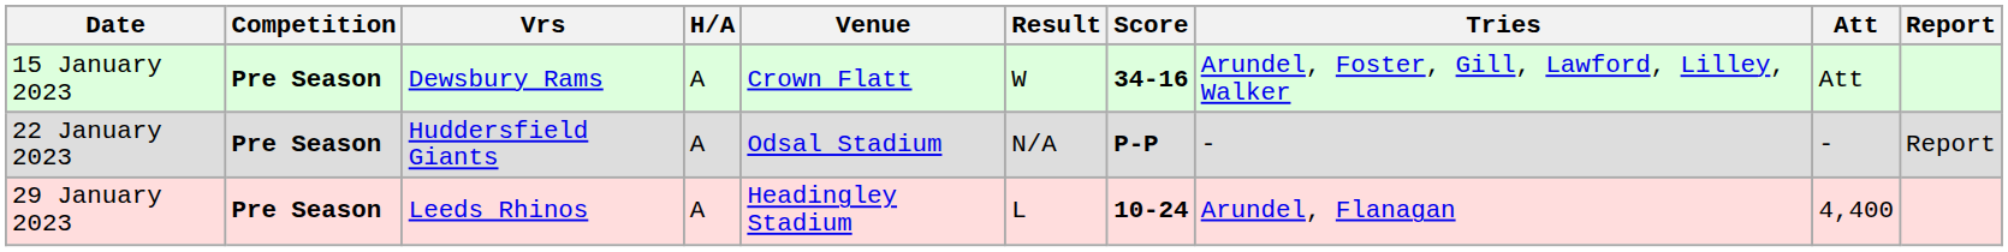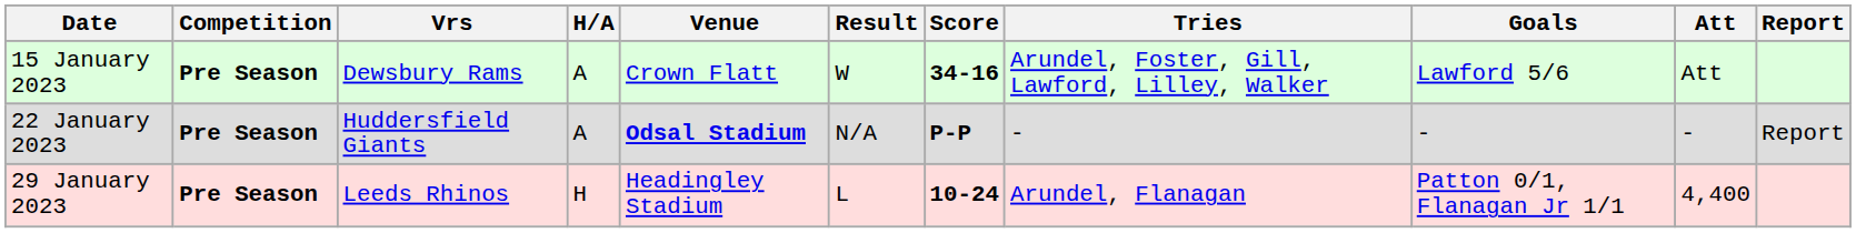 <table class="wikitable"  style="font-size:85%; width:100%;">
 <tr>
 <th>Date</th>
 <th>Competition</th>
 <th>Vrs</th>
 <th>H/A</th>
 <th>Venue</th>
 <th>Result</th>
 <th>Score</th>
 <th>Tries</th>
+<th>Goals</th>
 <th>Att</th>
 <th>Report</th>
 </tr>
 <tr style="background:#ddffdd;" width=20 | >
 <td>15 January 2023</td>
 <td><strong>Pre Season</strong></td>
 <td><a href='#'>Dewsbury Rams</a></td>
 <td>A</td>
 <td><a href='#'>Crown Flatt</a></td>
 <td>W</td>
 <td><strong>34-16</strong></td>
 <td><a href='#'>Arundel</a>, <a href='#'>Foster</a>, <a href='#'>Gill</a>, <a href='#'>Lawford</a>, <a href='#'>Lilley</a>, <a href='#'>Walker</a></td>
+<td><a href='#'>Lawford</a> 5/6</td>
 <td>Att</td>
 <td></td>
 </tr>
 <tr style="background:#ddd;" width=20 | >
 <td>22 January 2023</td>
 <td><strong>Pre Season</strong></td>
 <td><a href='#'>Huddersfield Giants</a></td>
 <td>A</td>
-<td><a href='#'>Odsal Stadium</a></td>
+<td><strong><a href='#'>Odsal Stadium</a></strong></td>
 <td>N/A</td>
 <td><strong>P-P</strong></td>
+<td>-</td>
 <td>-</td>
 <td>-</td>
 <td>Report</td>
 </tr>
 <tr | style="background:#ffdddd;" width=20 | >
 <td>29 January 2023</td>
 <td><strong>Pre Season</strong></td>
 <td><a href='#'>Leeds Rhinos</a></td>
-<td>A</td>
+<td>H</td>
 <td><a href='#'>Headingley Stadium</a></td>
 <td>L</td>
 <td><strong>10-24</strong></td>
 <td><a href='#'>Arundel</a>, <a href='#'>Flanagan</a></td>
+<td><a href='#'>Patton</a> 0/1, <a href='#'>Flanagan Jr</a> 1/1</td>
 <td>4,400</td>
 <td></td>
 </tr>
 </table>
